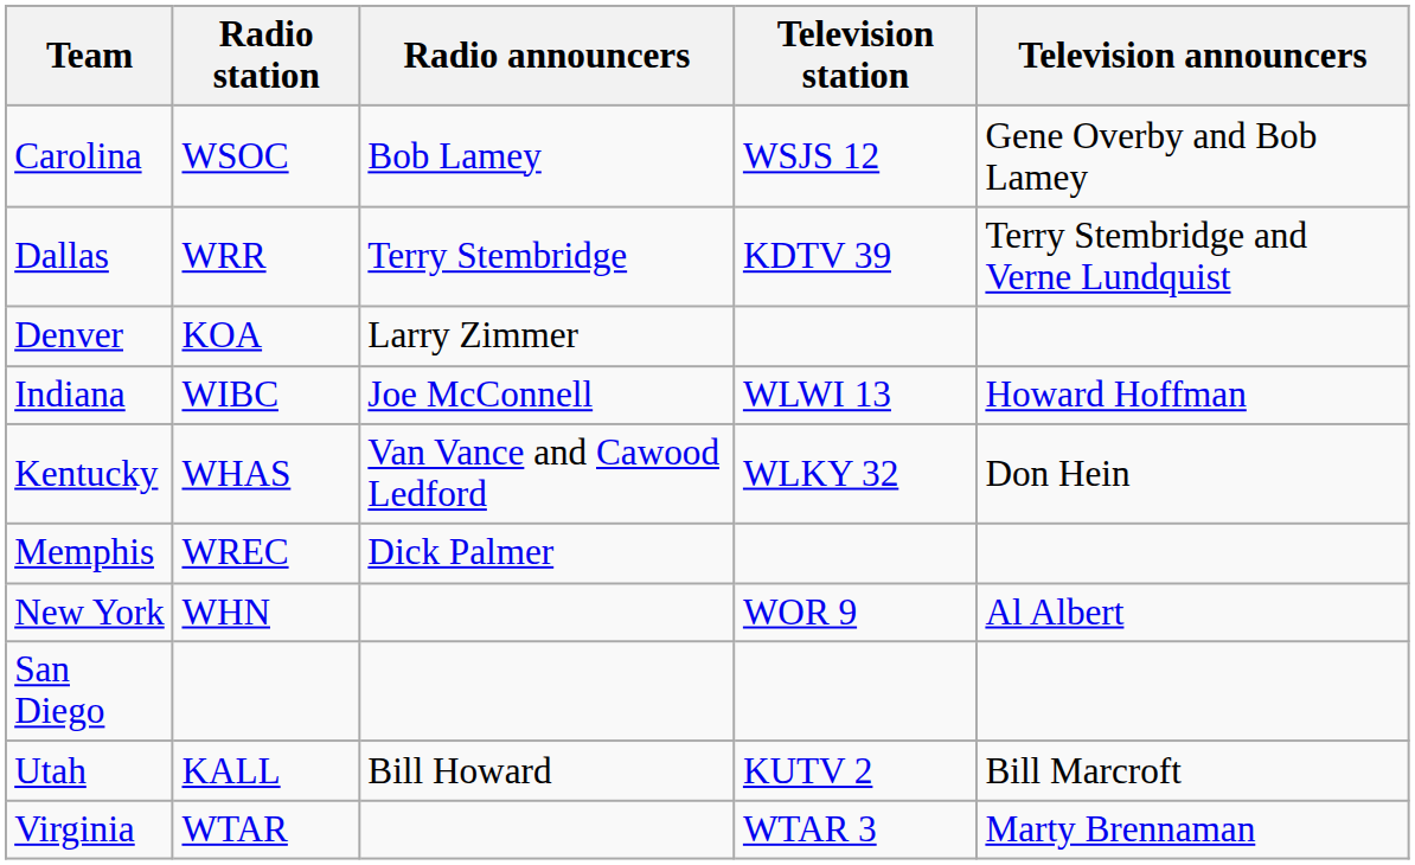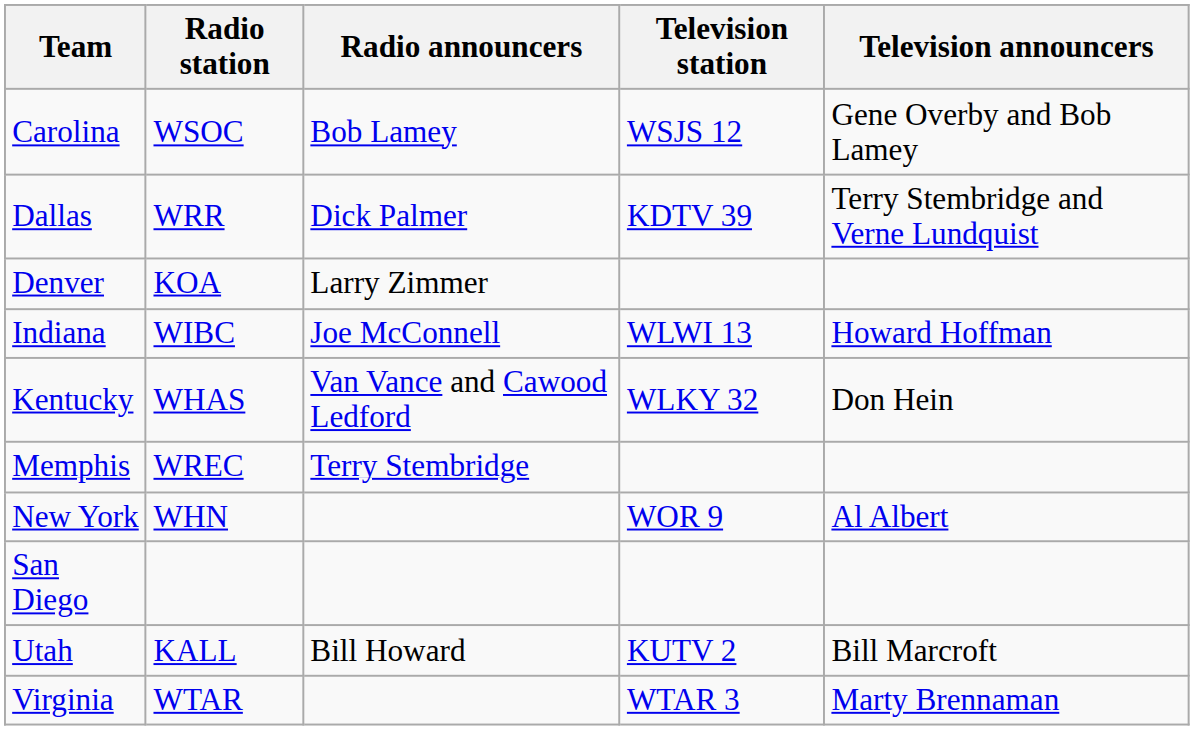 <table class="wikitable">
 <tr>
 <th>Team</th>
 <th>Radio station</th>
 <th>Radio announcers</th>
 <th>Television station</th>
 <th>Television announcers</th>
 </tr>
 <tr>
 <td><a href='#'>Carolina</a></td>
 <td><a href='#'>WSOC</a></td>
 <td><a href='#'>Bob Lamey</a></td>
 <td><a href='#'>WSJS 12</a></td>
 <td>Gene Overby and Bob Lamey</td>
 </tr>
 <tr>
 <td><a href='#'>Dallas</a></td>
 <td><a href='#'>WRR</a></td>
-<td><a href='#'>Terry Stembridge</a></td>
+<td><a href='#'>Dick Palmer</a></td>
 <td><a href='#'>KDTV 39</a></td>
 <td>Terry Stembridge and <a href='#'>Verne Lundquist</a></td>
 </tr>
 <tr>
 <td><a href='#'>Denver</a></td>
 <td><a href='#'>KOA</a></td>
 <td>Larry Zimmer</td>
 <td></td>
 <td></td>
 </tr>
 <tr>
 <td><a href='#'>Indiana</a></td>
 <td><a href='#'>WIBC</a></td>
 <td><a href='#'>Joe McConnell</a></td>
 <td><a href='#'>WLWI 13</a></td>
 <td><a href='#'>Howard Hoffman</a></td>
 </tr>
 <tr>
 <td><a href='#'>Kentucky</a></td>
 <td><a href='#'>WHAS</a></td>
 <td><a href='#'>Van Vance</a> and <a href='#'>Cawood Ledford</a></td>
 <td><a href='#'>WLKY 32</a></td>
 <td>Don Hein</td>
 </tr>
 <tr>
 <td><a href='#'>Memphis</a></td>
 <td><a href='#'>WREC</a></td>
-<td><a href='#'>Dick Palmer</a></td>
+<td><a href='#'>Terry Stembridge</a></td>
 <td></td>
 <td></td>
 </tr>
 <tr>
 <td><a href='#'>New York</a></td>
 <td><a href='#'>WHN</a></td>
 <td></td>
 <td><a href='#'>WOR 9</a></td>
 <td><a href='#'>Al Albert</a></td>
 </tr>
 <tr>
 <td><a href='#'>San Diego</a></td>
 <td></td>
 <td></td>
 <td></td>
 <td></td>
 </tr>
 <tr>
 <td><a href='#'>Utah</a></td>
 <td><a href='#'>KALL</a></td>
 <td>Bill Howard</td>
 <td><a href='#'>KUTV 2</a></td>
 <td>Bill Marcroft</td>
 </tr>
 <tr>
 <td><a href='#'>Virginia</a></td>
 <td><a href='#'>WTAR</a></td>
 <td></td>
 <td><a href='#'>WTAR 3</a></td>
 <td><a href='#'>Marty Brennaman</a></td>
 </tr>
 </table>
